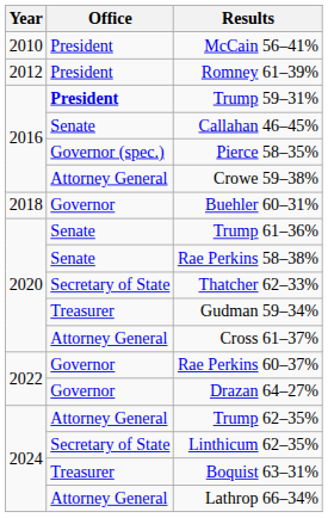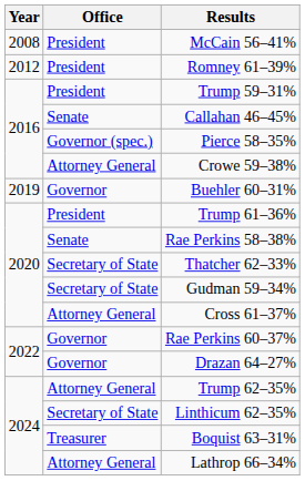 <table class=wikitable>
 <tr>
 <th>Year</th>
 <th>Office</th>
 <th>Results</th>
 </tr>
 <tr>
-<td>2010</td>
+<td>2008</td>
 <td><a href='#'>President</a></td>
 <td align="right" ><a href='#'>McCain</a> 56–41%</td>
 </tr>
 <tr>
 <td>2012</td>
 <td><a href='#'>President</a></td>
 <td align="right" ><a href='#'>Romney</a> 61–39%</td>
 </tr>
 <tr>
 <td rowspan=4>2016</td>
-<td><strong><a href='#'>President</a></strong></td>
+<td><a href='#'>President</a></td>
 <td align="right" ><a href='#'>Trump</a> 59–31%</td>
 </tr>
 <tr>
 <td><a href='#'>Senate</a></td>
 <td align="right" ><a href='#'>Callahan</a> 46–45%</td>
 </tr>
 <tr>
 <td><a href='#'>Governor (spec.)</a></td>
 <td align="right" ><a href='#'>Pierce</a> 58–35%</td>
 </tr>
 <tr>
 <td><a href='#'>Attorney General</a></td>
 <td align="right" >Crowe 59–38%</td>
 </tr>
 <tr>
-<td>2018</td>
+<td>2019</td>
 <td><a href='#'>Governor</a></td>
 <td align="right" ><a href='#'>Buehler</a> 60–31%</td>
 </tr>
 <tr>
 <td rowspan=5>2020</td>
-<td><a href='#'>Senate</a></td>
+<td><a href='#'>President</a></td>
 <td align="right" ><a href='#'>Trump</a> 61–36%</td>
 </tr>
 <tr>
 <td><a href='#'>Senate</a></td>
 <td align="right" ><a href='#'>Rae Perkins</a> 58–38%</td>
 </tr>
 <tr>
 <td><a href='#'>Secretary of State</a></td>
 <td align="right" ><a href='#'>Thatcher</a> 62–33%</td>
 </tr>
 <tr>
-<td><a href='#'>Treasurer</a></td>
+<td><a href='#'>Secretary of State</a></td>
 <td align="right" >Gudman 59–34%</td>
 </tr>
 <tr>
 <td><a href='#'>Attorney General</a></td>
 <td align="right" >Cross 61–37%</td>
 </tr>
 <tr>
 <td rowspan=2>2022</td>
 <td><a href='#'>Governor</a></td>
 <td align="right" ><a href='#'>Rae Perkins</a> 60–37%</td>
 </tr>
 <tr>
 <td><a href='#'>Governor</a></td>
 <td align="right" ><a href='#'>Drazan</a> 64–27%</td>
 </tr>
 <tr>
 <td rowspan=4>2024</td>
 <td><a href='#'>Attorney General</a></td>
 <td align="right" ><a href='#'>Trump</a> 62–35%</td>
 </tr>
 <tr>
 <td><a href='#'>Secretary of State</a></td>
 <td align="right" ><a href='#'>Linthicum</a> 62–35%</td>
 </tr>
 <tr>
 <td><a href='#'>Treasurer</a></td>
 <td align="right" ><a href='#'>Boquist</a> 63–31%</td>
 </tr>
 <tr>
 <td><a href='#'>Attorney General</a></td>
 <td align="right" >Lathrop 66–34%</td>
 </tr>
 </table>
